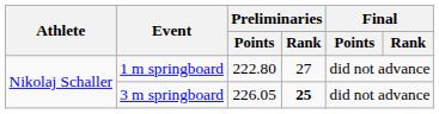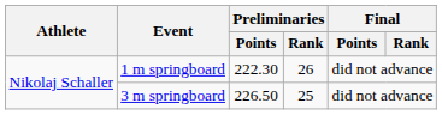 <table class=wikitable style="font-size:90%">
 <tr>
 <th rowspan="2">Athlete</th>
 <th rowspan="2">Event</th>
 <th colspan="2">Preliminaries</th>
 <th colspan="2">Final</th>
 </tr>
 <tr style="font-size:95%">
 <th>Points</th>
 <th>Rank</th>
 <th>Points</th>
 <th>Rank</th>
 </tr>
 <tr align=center>
 <td align=left rowspan=2><a href='#'>Nikolaj Schaller</a></td>
 <td align=left><a href='#'>1 m springboard</a></td>
-<td>222.80</td>
-<td>27</td>
+<td>222.30</td>
+<td>26</td>
 <td colspan=4>did not advance</td>
 </tr>
 <tr align=center>
 <td align=left><a href='#'>3 m springboard</a></td>
-<td>226.05</td>
-<td><strong>25</strong></td>
+<td>226.50</td>
+<td>25</td>
 <td colspan=4>did not advance</td>
 </tr>
 </table>
